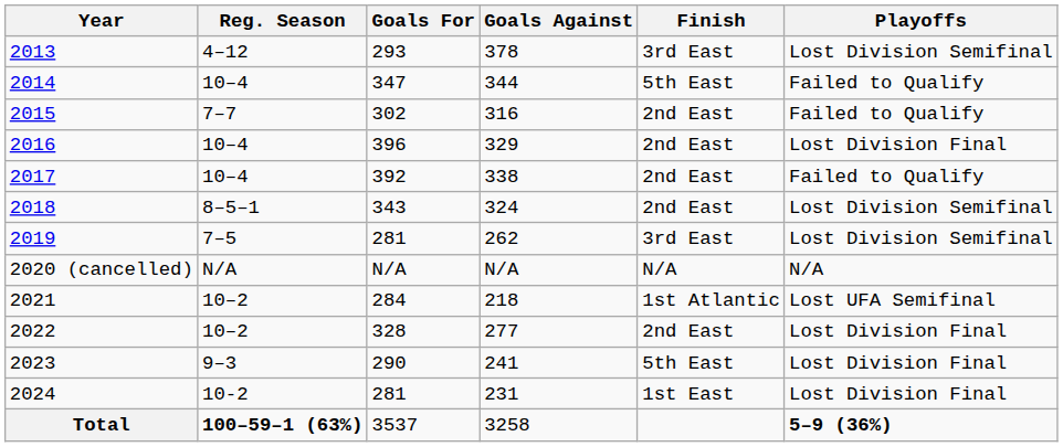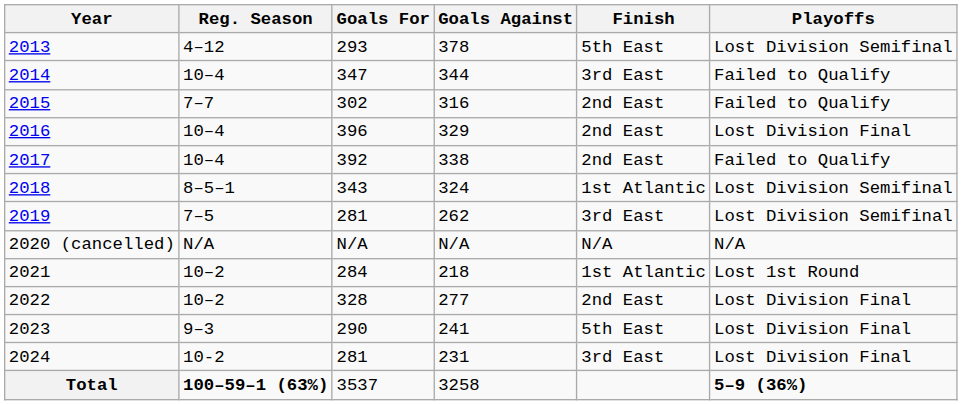 <table class="wikitable">
 <tr>
 <th>Year</th>
 <th>Reg. Season</th>
 <th>Goals For</th>
 <th>Goals Against</th>
 <th>Finish</th>
 <th>Playoffs</th>
 </tr>
 <tr>
 <td><a href='#'>2013</a></td>
 <td>4–12</td>
 <td>293</td>
 <td>378</td>
-<td>3rd East</td>
+<td>5th East</td>
 <td>Lost Division Semifinal</td>
 </tr>
 <tr>
 <td><a href='#'>2014</a></td>
 <td>10–4</td>
 <td>347</td>
 <td>344</td>
-<td>5th East</td>
+<td>3rd East</td>
 <td>Failed to Qualify</td>
 </tr>
 <tr>
 <td><a href='#'>2015</a></td>
 <td>7–7</td>
 <td>302</td>
 <td>316</td>
 <td>2nd East</td>
 <td>Failed to Qualify</td>
 </tr>
 <tr>
 <td><a href='#'>2016</a></td>
 <td>10–4</td>
 <td>396</td>
 <td>329</td>
 <td>2nd East</td>
 <td>Lost Division Final</td>
 </tr>
 <tr>
 <td><a href='#'>2017</a></td>
 <td>10–4</td>
 <td>392</td>
 <td>338</td>
 <td>2nd East</td>
 <td>Failed to Qualify</td>
 </tr>
 <tr>
 <td><a href='#'>2018</a></td>
 <td>8–5–1</td>
 <td>343</td>
 <td>324</td>
-<td>2nd East</td>
+<td>1st Atlantic</td>
 <td>Lost Division Semifinal</td>
 </tr>
 <tr>
 <td><a href='#'>2019</a></td>
 <td>7–5</td>
 <td>281</td>
 <td>262</td>
 <td>3rd East</td>
 <td>Lost Division Semifinal</td>
 </tr>
 <tr>
 <td>2020 (cancelled)</td>
 <td>N/A</td>
 <td>N/A</td>
 <td>N/A</td>
 <td>N/A</td>
 <td>N/A</td>
 </tr>
 <tr>
 <td>2021</td>
 <td>10–2</td>
 <td>284</td>
 <td>218</td>
 <td>1st Atlantic</td>
-<td>Lost UFA Semifinal</td>
+<td>Lost 1st Round</td>
 </tr>
 <tr>
 <td>2022</td>
 <td>10–2</td>
 <td>328</td>
 <td>277</td>
 <td>2nd East</td>
 <td>Lost Division Final</td>
 </tr>
 <tr>
 <td>2023</td>
 <td>9–3</td>
 <td>290</td>
 <td>241</td>
 <td>5th East</td>
 <td>Lost Division Final</td>
 </tr>
 <tr>
 <td>2024</td>
 <td>10-2</td>
 <td>281</td>
 <td>231</td>
-<td>1st East</td>
+<td>3rd East</td>
 <td>Lost Division Final</td>
 </tr>
 <tr>
 <th colspan="1" rowspan="1" align="center">Total</th>
 <td><strong>100–59–1 (63%)</strong></td>
 <td>3537</td>
 <td>3258</td>
 <td></td>
 <td><strong>5–9 (36%)</strong></td>
 </tr>
 </table>
